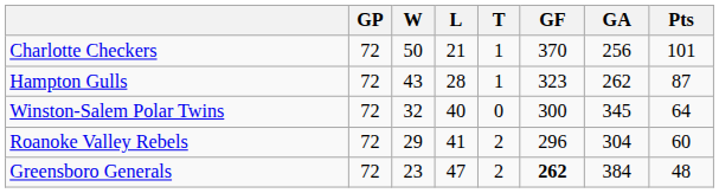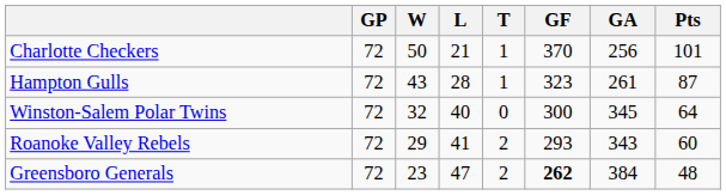 <table class="wikitable">
 <tr>
 <th width="40%"></th>
 <th width="5%">GP</th>
 <th width="5%">W</th>
 <th width="5%">L</th>
 <th width="5%">T</th>
 <th width="7.5%">GF</th>
 <th width="7.5%">GA</th>
 <th width="7.5%">Pts</th>
 </tr>
 <tr align="center">
 <td align="left"><a href='#'>Charlotte Checkers</a></td>
 <td>72</td>
 <td>50</td>
 <td>21</td>
 <td>1</td>
 <td>370</td>
 <td>256</td>
 <td>101</td>
 </tr>
 <tr align="center">
 <td align="left"><a href='#'>Hampton Gulls</a></td>
 <td>72</td>
 <td>43</td>
 <td>28</td>
 <td>1</td>
 <td>323</td>
-<td>262</td>
+<td>261</td>
 <td>87</td>
 </tr>
 <tr align="center">
 <td align="left"><a href='#'>Winston-Salem Polar Twins</a></td>
 <td>72</td>
 <td>32</td>
 <td>40</td>
 <td>0</td>
 <td>300</td>
 <td>345</td>
 <td>64</td>
 </tr>
 <tr align="center">
 <td align="left"><a href='#'>Roanoke Valley Rebels</a></td>
 <td>72</td>
 <td>29</td>
 <td>41</td>
 <td>2</td>
-<td>296</td>
-<td>304</td>
+<td>293</td>
+<td>343</td>
 <td>60</td>
 </tr>
 <tr align="center">
 <td align="left"><a href='#'>Greensboro Generals</a></td>
 <td>72</td>
 <td>23</td>
 <td>47</td>
 <td>2</td>
 <td><strong>262</strong></td>
 <td>384</td>
 <td>48</td>
 </tr>
 </table>
